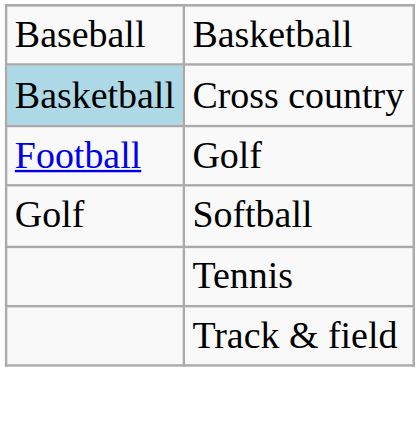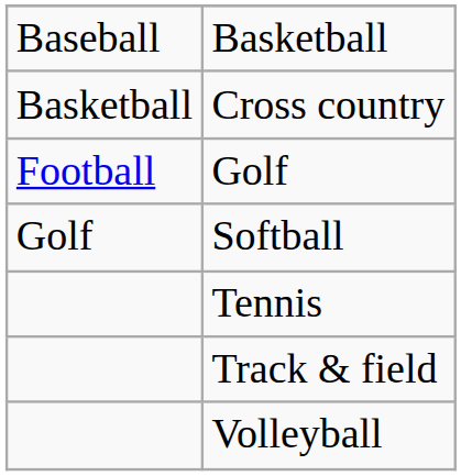 <table class="wikitable" style="; margin:0 0 1em 1em;">
 <tr>
 </tr>
 <tr>
 <td>Baseball</td>
 <td>Basketball</td>
 </tr>
 <tr>
-<td style="background: lightblue;">Basketball</td>
+<td>Basketball</td>
 <td>Cross country</td>
 </tr>
 <tr>
 <td><a href='#'>Football</a></td>
 <td>Golf</td>
 </tr>
 <tr>
 <td>Golf</td>
 <td>Softball</td>
 </tr>
 <tr>
 <td></td>
 <td>Tennis</td>
 </tr>
 <tr>
 <td></td>
 <td>Track & field</td>
 </tr>
+<tr>
+<td></td>
+<td>Volleyball</td>
+</tr>
 </table>
